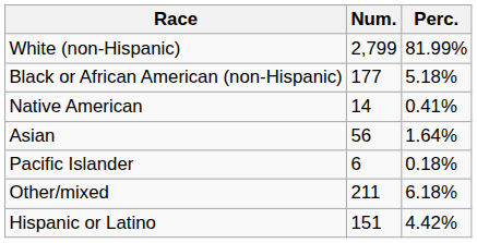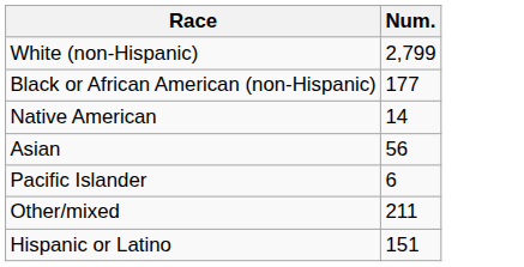 <table class="wikitable">
 <tr>
 <th>Race</th>
 <th>Num.</th>
-<th>Perc.</th>
 </tr>
 <tr>
 <td>White (non-Hispanic)</td>
 <td>2,799</td>
-<td>81.99%</td>
 </tr>
 <tr>
 <td>Black or African American (non-Hispanic)</td>
 <td>177</td>
-<td>5.18%</td>
 </tr>
 <tr>
 <td>Native American</td>
 <td>14</td>
-<td>0.41%</td>
 </tr>
 <tr>
 <td>Asian</td>
 <td>56</td>
-<td>1.64%</td>
 </tr>
 <tr>
 <td>Pacific Islander</td>
 <td>6</td>
-<td>0.18%</td>
 </tr>
 <tr>
 <td>Other/mixed</td>
 <td>211</td>
-<td>6.18%</td>
 </tr>
 <tr>
 <td>Hispanic or Latino</td>
 <td>151</td>
-<td>4.42%</td>
 </tr>
 </table>
